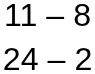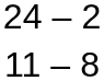 <table style="text-align:center">
 <tr>
 <th width=200></th>
 <th width=100></th>
 <th width=200></th>
 </tr>
 <tr>
 <td align=right><strong></strong></td>
-<td>11 – 8</td>
+<td>24 – 2</td>
 <td align=left></td>
 </tr>
 <tr>
 <td align=right><strong></strong></td>
-<td>24 – 2</td>
+<td>11 – 8</td>
 <td align=left></td>
 </tr>
 </table>
